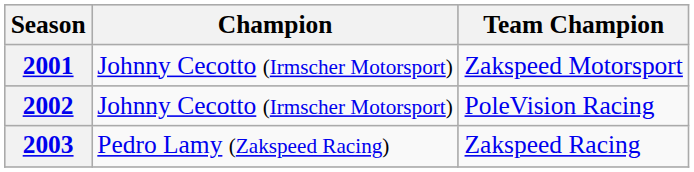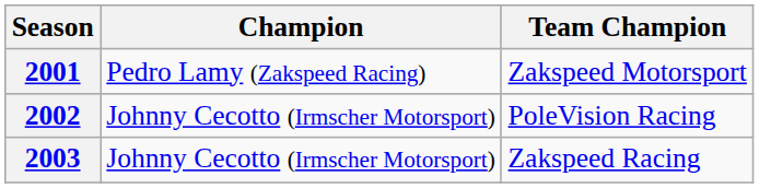 <table class="wikitable">
 <tr>
 <th>Season</th>
 <th>Champion</th>
 <th>Team Champion</th>
 </tr>
 <tr>
 <th><a href='#'>2001</a></th>
-<td> <a href='#'>Johnny Cecotto</a> <small>(<a href='#'>Irmscher Motorsport</a>)</small></td>
+<td> <a href='#'>Pedro Lamy</a> <small>(<a href='#'>Zakspeed Racing</a>)</small></td>
 <td> <a href='#'>Zakspeed Motorsport</a></td>
 </tr>
 <tr>
 <th><a href='#'>2002</a></th>
 <td> <a href='#'>Johnny Cecotto</a> <small>(<a href='#'>Irmscher Motorsport</a>)</small></td>
 <td> <a href='#'>PoleVision Racing</a></td>
 </tr>
 <tr>
 <th><a href='#'>2003</a></th>
-<td> <a href='#'>Pedro Lamy</a> <small>(<a href='#'>Zakspeed Racing</a>)</small></td>
+<td> <a href='#'>Johnny Cecotto</a> <small>(<a href='#'>Irmscher Motorsport</a>)</small></td>
 <td> <a href='#'>Zakspeed Racing</a></td>
 </tr>
 </table>
